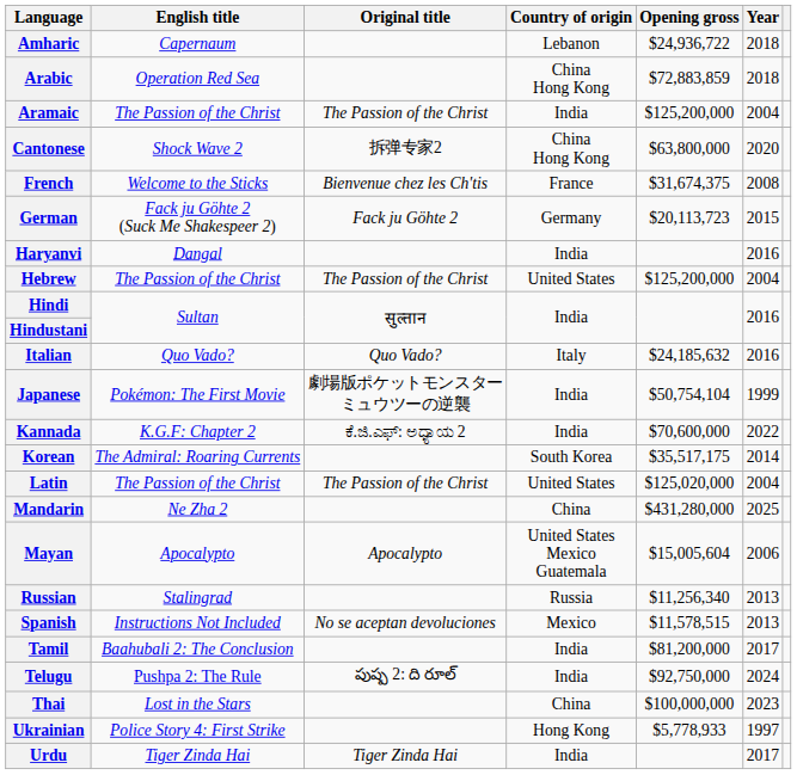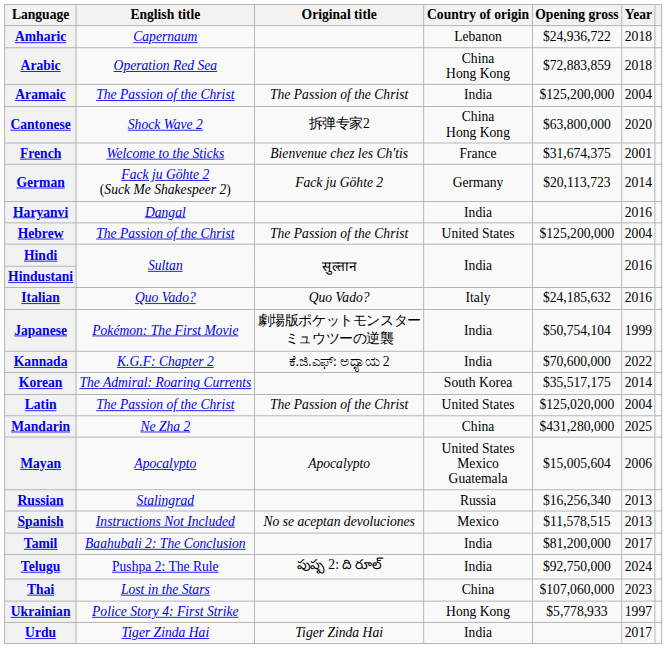 <table class="wikitable sortable" style="margin:auto; text-align:center">
 <tr>
 <th>Language</th>
 <th>English title</th>
 <th>Original title</th>
 <th>Country of origin</th>
 <th>Opening gross</th>
 <th>Year</th>
 <th scope="col" class="unsortable"></th>
 </tr>
 <tr>
 <th><a href='#'>Amharic</a></th>
 <td><em><a href='#'>Capernaum</a></em></td>
 <td></td>
 <td>Lebanon</td>
 <td>$24,936,722</td>
 <td>2018</td>
 <td></td>
 </tr>
 <tr>
 <th><a href='#'>Arabic</a></th>
 <td><em><a href='#'>Operation Red Sea</a></em></td>
 <td></td>
 <td>China <br> Hong Kong</td>
 <td>$72,883,859</td>
 <td>2018</td>
 <td></td>
 </tr>
 <tr>
 <th><a href='#'>Aramaic</a></th>
 <td><em><a href='#'>The Passion of the Christ</a></em></td>
 <td><em>The Passion of the Christ</em></td>
 <td>India</td>
 <td>$125,200,000</td>
 <td>2004</td>
 <td></td>
 </tr>
 <tr>
 <th><a href='#'>Cantonese</a></th>
 <td><em><a href='#'>Shock Wave 2</a></em></td>
 <td>拆弹专家2</td>
 <td>China <br> Hong Kong</td>
 <td>$63,800,000</td>
 <td>2020</td>
 <td></td>
 </tr>
 <tr>
 <th><a href='#'>French</a></th>
 <td><em><a href='#'>Welcome to the Sticks</a></em></td>
 <td><em>Bienvenue chez les Ch'tis</em></td>
 <td>France</td>
 <td>$31,674,375</td>
-<td>2008</td>
+<td>2001</td>
 <td></td>
 </tr>
 <tr>
 <th><a href='#'>German</a></th>
 <td><em><a href='#'>Fack ju Göhte 2</a></em> <br> (<em>Suck Me Shakespeer 2</em>)</td>
 <td><em>Fack ju Göhte 2</em></td>
 <td>Germany</td>
 <td>$20,113,723</td>
-<td>2015</td>
+<td>2014</td>
 <td></td>
 </tr>
 <tr>
 <th><a href='#'>Haryanvi</a></th>
 <td><em><a href='#'>Dangal</a></em></td>
 <td></td>
 <td>India</td>
 <td></td>
 <td>2016</td>
 <td></td>
 </tr>
 <tr>
 <th><a href='#'>Hebrew</a></th>
 <td><em><a href='#'>The Passion of the Christ</a></em></td>
 <td><em>The Passion of the Christ</em></td>
 <td>United States</td>
 <td>$125,200,000</td>
 <td>2004</td>
 <td></td>
 </tr>
 <tr>
 <th><a href='#'>Hindi</a></th>
 <td rowspan="2"><a href='#'><em>Sultan</em></a></td>
 <td rowspan="2">सुल्तान</td>
 <td rowspan="2">India</td>
 <td rowspan="2"></td>
 <td rowspan="2">2016</td>
 <td rowspan="2"></td>
 </tr>
 <tr>
 <th><a href='#'>Hindustani</a></th>
 </tr>
 <tr>
 <th><a href='#'>Italian</a></th>
 <td><em><a href='#'>Quo Vado?</a></em></td>
 <td><em>Quo Vado?</em></td>
 <td>Italy</td>
 <td>$24,185,632</td>
 <td>2016</td>
 <td></td>
 </tr>
 <tr>
 <th><a href='#'>Japanese</a></th>
 <td><em><a href='#'>Pokémon: The First Movie</a></em></td>
 <td>劇場版ポケットモンスター <br> ミュウツーの逆襲</td>
 <td>India</td>
 <td>$50,754,104</td>
 <td>1999</td>
 <td></td>
 </tr>
 <tr>
 <th><a href='#'>Kannada</a></th>
 <td><em><a href='#'>K.G.F: Chapter 2</a></em></td>
 <td>ಕೆ.ಜಿ.ಎಫ್: ಅಧ್ಯಾಯ 2</td>
 <td>India</td>
 <td>$70,600,000</td>
 <td>2022</td>
 <td></td>
 </tr>
 <tr>
 <th><a href='#'>Korean</a></th>
 <td><em><a href='#'>The Admiral: Roaring Currents</a></em></td>
 <td></td>
 <td>South Korea</td>
 <td>$35,517,175</td>
 <td>2014</td>
 <td></td>
 </tr>
 <tr>
 <th><a href='#'>Latin</a></th>
 <td><em><a href='#'>The Passion of the Christ</a></em></td>
 <td><em>The Passion of the Christ</em></td>
 <td>United States</td>
 <td>$125,020,000</td>
 <td>2004</td>
 <td></td>
 </tr>
 <tr>
 <th><a href='#'>Mandarin</a></th>
 <td><em><a href='#'>Ne Zha 2</a></em></td>
 <td></td>
 <td>China</td>
 <td>$431,280,000</td>
 <td style="text-align:center;">2025</td>
 <td></td>
 </tr>
 <tr>
 <th><a href='#'>Mayan</a></th>
 <td><em><a href='#'>Apocalypto</a></em></td>
 <td><em>Apocalypto</em></td>
 <td>United States <br> Mexico <br> Guatemala</td>
 <td>$15,005,604</td>
 <td>2006</td>
 <td></td>
 </tr>
 <tr>
 <th><a href='#'>Russian</a></th>
 <td><a href='#'><em>Stalingrad</em></a></td>
 <td></td>
 <td>Russia</td>
-<td>$11,256,340</td>
+<td>$16,256,340</td>
 <td>2013</td>
 <td></td>
 </tr>
 <tr>
 <th><a href='#'>Spanish</a></th>
 <td><em><a href='#'>Instructions Not Included</a></em></td>
 <td><em>No se aceptan devoluciones</em></td>
 <td>Mexico</td>
 <td>$11,578,515</td>
 <td>2013</td>
 <td></td>
 </tr>
 <tr>
 <th><a href='#'>Tamil</a></th>
 <td><em><a href='#'>Baahubali 2: The Conclusion</a></em></td>
 <td></td>
 <td>India</td>
 <td>$81,200,000</td>
 <td>2017</td>
 <td></td>
 </tr>
 <tr>
 <th><a href='#'>Telugu</a></th>
 <td><a href='#'>Pushpa 2: The Rule</a></td>
 <td>పుష్ప 2: ది రూల్</td>
 <td>India</td>
 <td>$92,750,000</td>
 <td>2024</td>
 <td></td>
 </tr>
 <tr>
 <th><a href='#'>Thai</a></th>
 <td><em><a href='#'>Lost in the Stars</a></em></td>
 <td></td>
 <td>China</td>
-<td>$100,000,000</td>
+<td>$107,060,000</td>
 <td>2023</td>
 <td></td>
 </tr>
 <tr>
 <th><a href='#'>Ukrainian</a></th>
 <td><em><a href='#'>Police Story 4: First Strike</a></em></td>
 <td></td>
 <td>Hong Kong</td>
 <td>$5,778,933</td>
 <td>1997</td>
 <td></td>
 </tr>
 <tr>
 <th><a href='#'>Urdu</a></th>
 <td><em><a href='#'>Tiger Zinda Hai</a></em></td>
 <td><em>Tiger Zinda Hai</em></td>
 <td>India</td>
 <td></td>
 <td>2017</td>
 <td></td>
 </tr>
 </table>
